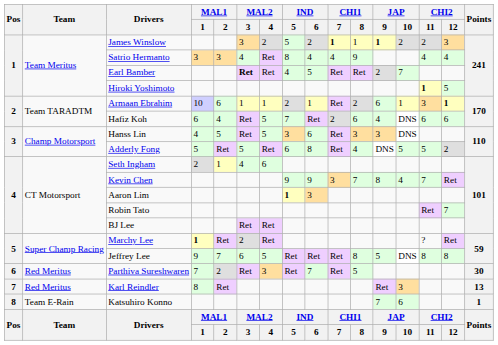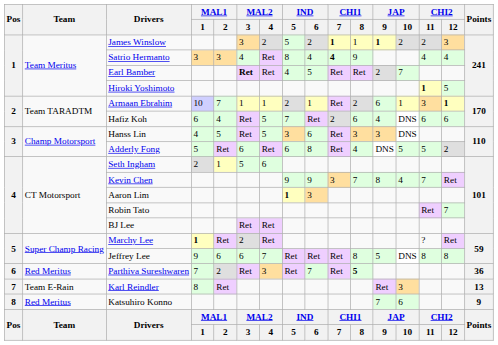 <table class="wikitable" style="font-size:85%;">
 <tr>
 <th rowspan=2>Pos</th>
 <th rowspan=2>Team</th>
 <th rowspan=2>Drivers</th>
 <th colspan=2><a href='#'>MAL1</a><br></th>
 <th colspan=2><a href='#'>MAL2</a><br></th>
 <th colspan=2><a href='#'>IND</a><br></th>
 <th colspan=2><a href='#'>CHI1</a><br></th>
 <th colspan=2><a href='#'>JAP</a><br></th>
 <th colspan=2><a href='#'>CHI2</a><br></th>
 <th rowspan=2>Points</th>
 </tr>
 <tr>
 <th width="27">1</th>
 <th width="27">2</th>
 <th width="27">3</th>
 <th width="27">4</th>
 <th width="27">5</th>
 <th width="27">6</th>
 <th width="27">7</th>
 <th width="27">8</th>
 <th width="27">9</th>
 <th width="27">10</th>
 <th width="27">11</th>
 <th width="27">12</th>
 </tr>
 <tr>
 <th rowspan=4>1</th>
 <td rowspan=4> <a href='#'>Team Meritus</a></td>
 <td><a href='#'>James Winslow</a></td>
 <td></td>
 <td></td>
 <td style="background:#FFDF9F;">3</td>
 <td style="background:#DFDFDF;">2</td>
 <td style="background:#DFFFDF;">5</td>
 <td style="background:#DFDFDF;">2</td>
 <td style="background:#FFFFBF;"><strong>1</strong></td>
 <td style="background:#FFFFBF;">1</td>
 <td style="background:#FFFFBF;"><strong>1</strong></td>
 <td style="background:#DFDFDF;">2</td>
 <td style="background:#DFDFDF;">2</td>
 <td style="background:#FFDF9F;">3</td>
 <th rowspan=4>241</th>
 </tr>
 <tr>
 <td><a href='#'>Satrio Hermanto</a></td>
 <td style="background:#FFDF9F;">3</td>
 <td style="background:#FFDF9F;">3</td>
 <td style="background:#DFFFDF;">4</td>
 <td style="background:#EFCFFF;">Ret</td>
 <td style="background:#DFFFDF;">8</td>
 <td style="background:#DFFFDF;">4</td>
-<td style="background:#DFFFDF;">4</td>
+<td style="background:#DFFFDF;"><strong>4</strong></td>
 <td style="background:#DFFFDF;">9</td>
 <td></td>
 <td></td>
 <td style="background:#DFFFDF;">4</td>
 <td style="background:#DFFFDF;">4</td>
 </tr>
 <tr>
 <td><a href='#'>Earl Bamber</a></td>
 <td></td>
 <td></td>
 <td style="background:#EFCFFF;"><strong>Ret</strong></td>
 <td style="background:#EFCFFF;">Ret</td>
 <td style="background:#DFFFDF;">4</td>
 <td style="background:#DFFFDF;">5</td>
 <td style="background:#EFCFFF;">Ret</td>
 <td style="background:#EFCFFF;">Ret</td>
 <td style="background:#DFDFDF;">2</td>
 <td style="background:#DFFFDF;">7</td>
 <td></td>
 <td></td>
 </tr>
 <tr>
 <td><a href='#'>Hiroki Yoshimoto</a></td>
 <td></td>
 <td></td>
 <td></td>
 <td></td>
 <td></td>
 <td></td>
 <td></td>
 <td></td>
 <td></td>
 <td></td>
 <td style="background:#FFFFBF;"><strong>1</strong></td>
 <td style="background:#DFFFDF;">5</td>
 </tr>
 <tr>
 <th rowspan=2>2</th>
 <td rowspan=2> Team TARADTM</td>
 <td><a href='#'>Armaan Ebrahim</a></td>
 <td style="background:#CFCFFF;">10</td>
-<td style="background:#DFFFDF;">6</td>
+<td style="background:#DFFFDF;">7</td>
 <td style="background:#FFFFBF;">1</td>
 <td style="background:#FFFFBF;">1</td>
 <td style="background:#DFDFDF;">2</td>
 <td style="background:#FFFFBF;">1</td>
 <td style="background:#EFCFFF;">Ret</td>
 <td style="background:#DFDFDF;">2</td>
 <td style="background:#DFFFDF;">6</td>
 <td style="background:#FFFFBF;">1</td>
 <td style="background:#FFDF9F;">3</td>
 <td style="background:#FFFFBF;"><strong>1</strong></td>
 <th rowspan=2>170</th>
 </tr>
 <tr>
 <td>Hafiz Koh</td>
 <td style="background:#DFFFDF;">6</td>
 <td style="background:#DFFFDF;">4</td>
 <td style="background:#EFCFFF;">Ret</td>
 <td style="background:#DFFFDF;">5</td>
 <td style="background:#DFFFDF;">7</td>
 <td style="background:#EFCFFF;">Ret</td>
 <td style="background:#DFDFDF;">2</td>
 <td style="background:#DFFFDF;">6</td>
 <td style="background:#DFFFDF;">4</td>
 <td style="background:#ffffff;">DNS</td>
 <td style="background:#DFFFDF;">6</td>
 <td style="background:#DFFFDF;">6</td>
 </tr>
 <tr>
 <th rowspan=2>3</th>
 <td rowspan=2> <a href='#'>Champ Motorsport</a></td>
 <td>Hanss Lin</td>
 <td style="background:#DFFFDF;">4</td>
 <td style="background:#DFFFDF;">5</td>
 <td style="background:#EFCFFF;">Ret</td>
 <td style="background:#DFFFDF;">5</td>
 <td style="background:#FFDF9F;">3</td>
 <td style="background:#DFFFDF;">6</td>
 <td style="background:#EFCFFF;">Ret</td>
 <td style="background:#FFDF9F;">3</td>
 <td style="background:#FFDF9F;">3</td>
 <td style="background:#ffffff;">DNS</td>
 <td></td>
 <td></td>
 <th rowspan=2>110</th>
 </tr>
 <tr>
 <td><a href='#'>Adderly Fong</a></td>
 <td style="background:#DFFFDF;">5</td>
 <td style="background:#EFCFFF;">Ret</td>
-<td style="background:#DFFFDF;">5</td>
+<td style="background:#DFFFDF;">6</td>
 <td style="background:#EFCFFF;">Ret</td>
 <td style="background:#DFFFDF;">6</td>
 <td style="background:#DFFFDF;">8</td>
 <td style="background:#EFCFFF;">Ret</td>
 <td style="background:#DFFFDF;">4</td>
 <td style="background:#ffffff;">DNS</td>
 <td style="background:#DFFFDF;">5</td>
 <td style="background:#DFFFDF;">5</td>
 <td style="background:#DFDFDF;">2</td>
 </tr>
 <tr>
 <th rowspan=5>4</th>
 <td rowspan=5> CT Motorsport</td>
 <td><a href='#'>Seth Ingham</a></td>
 <td style="background:#DFDFDF;">2</td>
 <td style="background:#FFFFBF;">1</td>
-<td style="background:#DFFFDF;">4</td>
+<td style="background:#DFFFDF;">5</td>
 <td style="background:#DFFFDF;">6</td>
 <td></td>
 <td></td>
 <td></td>
 <td></td>
 <td></td>
 <td></td>
 <td></td>
 <td></td>
 <th rowspan=5>101</th>
 </tr>
 <tr>
 <td><a href='#'>Kevin Chen</a></td>
 <td></td>
 <td></td>
 <td></td>
 <td></td>
 <td style="background:#DFFFDF;">9</td>
 <td style="background:#DFFFDF;">9</td>
 <td style="background:#FFDF9F;">3</td>
 <td style="background:#DFFFDF;">7</td>
 <td style="background:#DFFFDF;">8</td>
 <td style="background:#DFFFDF;">4</td>
 <td style="background:#DFFFDF;">7</td>
 <td style="background:#EFCFFF;">Ret</td>
 </tr>
 <tr>
 <td>Aaron Lim</td>
 <td></td>
 <td></td>
 <td></td>
 <td></td>
 <td style="background:#FFFFBF;"><strong>1</strong></td>
 <td style="background:#FFDF9F;">3</td>
 <td></td>
 <td></td>
 <td></td>
 <td></td>
 <td></td>
 <td></td>
 </tr>
 <tr>
 <td>Robin Tato</td>
 <td></td>
 <td></td>
 <td></td>
 <td></td>
 <td></td>
 <td></td>
 <td></td>
 <td></td>
 <td></td>
 <td></td>
 <td style="background:#EFCFFF;">Ret</td>
 <td style="background:#DFFFDF;">7</td>
 </tr>
 <tr>
 <td>BJ Lee</td>
 <td></td>
 <td></td>
 <td style="background:#EFCFFF;">Ret</td>
 <td style="background:#EFCFFF;">Ret</td>
 <td></td>
 <td></td>
 <td></td>
 <td></td>
 <td></td>
 <td></td>
 <td></td>
 <td></td>
 </tr>
 <tr>
 <th rowspan=2>5</th>
 <td rowspan=2> <a href='#'>Super Champ Racing</a></td>
 <td><a href='#'>Marchy Lee</a></td>
 <td style="background:#FFFFBF;"><strong>1</strong></td>
 <td style="background:#EFCFFF;">Ret</td>
 <td style="background:#DFDFDF;">2</td>
 <td style="background:#EFCFFF;">Ret</td>
 <td></td>
 <td></td>
 <td></td>
 <td></td>
 <td></td>
 <td></td>
 <td>?</td>
 <td style="background:#EFCFFF;">Ret</td>
 <th rowspan=2>59</th>
 </tr>
 <tr>
 <td>Jeffrey Lee</td>
 <td style="background:#DFFFDF;">9</td>
+<td style="background:#DFFFDF;">6</td>
+<td style="background:#DFFFDF;">6</td>
 <td style="background:#DFFFDF;">7</td>
-<td style="background:#DFFFDF;">6</td>
-<td style="background:#DFFFDF;">5</td>
 <td style="background:#EFCFFF;">Ret</td>
 <td style="background:#EFCFFF;">Ret</td>
 <td style="background:#EFCFFF;">Ret</td>
 <td style="background:#DFFFDF;">8</td>
 <td style="background:#DFFFDF;">5</td>
 <td style="background:#ffffff;">DNS</td>
 <td style="background:#DFFFDF;">8</td>
 <td style="background:#DFFFDF;">8</td>
 </tr>
 <tr>
 <th>6</th>
 <td> <a href='#'>Red Meritus</a></td>
 <td><a href='#'>Parthiva Sureshwaren</a></td>
 <td style="background:#DFFFDF;">7</td>
 <td style="background:#DFDFDF;">2</td>
 <td style="background:#EFCFFF;">Ret</td>
 <td style="background:#FFDF9F;">3</td>
 <td style="background:#EFCFFF;">Ret</td>
 <td style="background:#DFFFDF;">7</td>
 <td style="background:#EFCFFF;">Ret</td>
-<td style="background:#DFFFDF;">5</td>
+<td style="background:#DFFFDF;"><strong>5</strong></td>
 <td></td>
 <td></td>
 <td></td>
 <td></td>
-<th>30</th>
+<th>36</th>
 </tr>
 <tr>
 <th>7</th>
-<td> <a href='#'>Red Meritus</a></td>
+<td> Team E-Rain</td>
 <td><a href='#'>Karl Reindler</a></td>
 <td style="background:#DFFFDF;">8</td>
 <td style="background:#EFCFFF;">Ret</td>
 <td></td>
 <td></td>
 <td></td>
 <td></td>
 <td></td>
 <td></td>
 <td style="background:#EFCFFF;">Ret</td>
 <td style="background:#FFDF9F;">3</td>
 <td></td>
 <td></td>
 <th>13</th>
 </tr>
 <tr>
 <th>8</th>
-<td> Team E-Rain</td>
+<td> <a href='#'>Red Meritus</a></td>
 <td>Katsuhiro Konno</td>
 <td></td>
 <td></td>
 <td></td>
 <td></td>
 <td></td>
 <td></td>
 <td></td>
 <td></td>
 <td style="background:#DFFFDF;">7</td>
 <td style="background:#DFFFDF;">6</td>
 <td></td>
 <td></td>
-<th>1</th>
+<th>9</th>
 </tr>
 <tr>
 <th rowspan=2>Pos</th>
 <th rowspan=2>Team</th>
 <th rowspan=2>Drivers</th>
 <th colspan=2><a href='#'>MAL1</a><br></th>
 <th colspan=2><a href='#'>MAL2</a><br></th>
 <th colspan=2><a href='#'>IND</a><br></th>
 <th colspan=2><a href='#'>CHI1</a><br></th>
 <th colspan=2><a href='#'>JAP</a><br></th>
 <th colspan=2><a href='#'>CHI2</a><br></th>
 <th rowspan=2>Points</th>
 </tr>
 <tr>
 <th width="27">1</th>
 <th width="27">2</th>
 <th width="27">3</th>
 <th width="27">4</th>
 <th width="27">5</th>
 <th width="27">6</th>
 <th width="27">7</th>
 <th width="27">8</th>
 <th width="27">9</th>
 <th width="27">10</th>
 <th width="27">11</th>
 <th width="27">12</th>
 </tr>
 </table>
